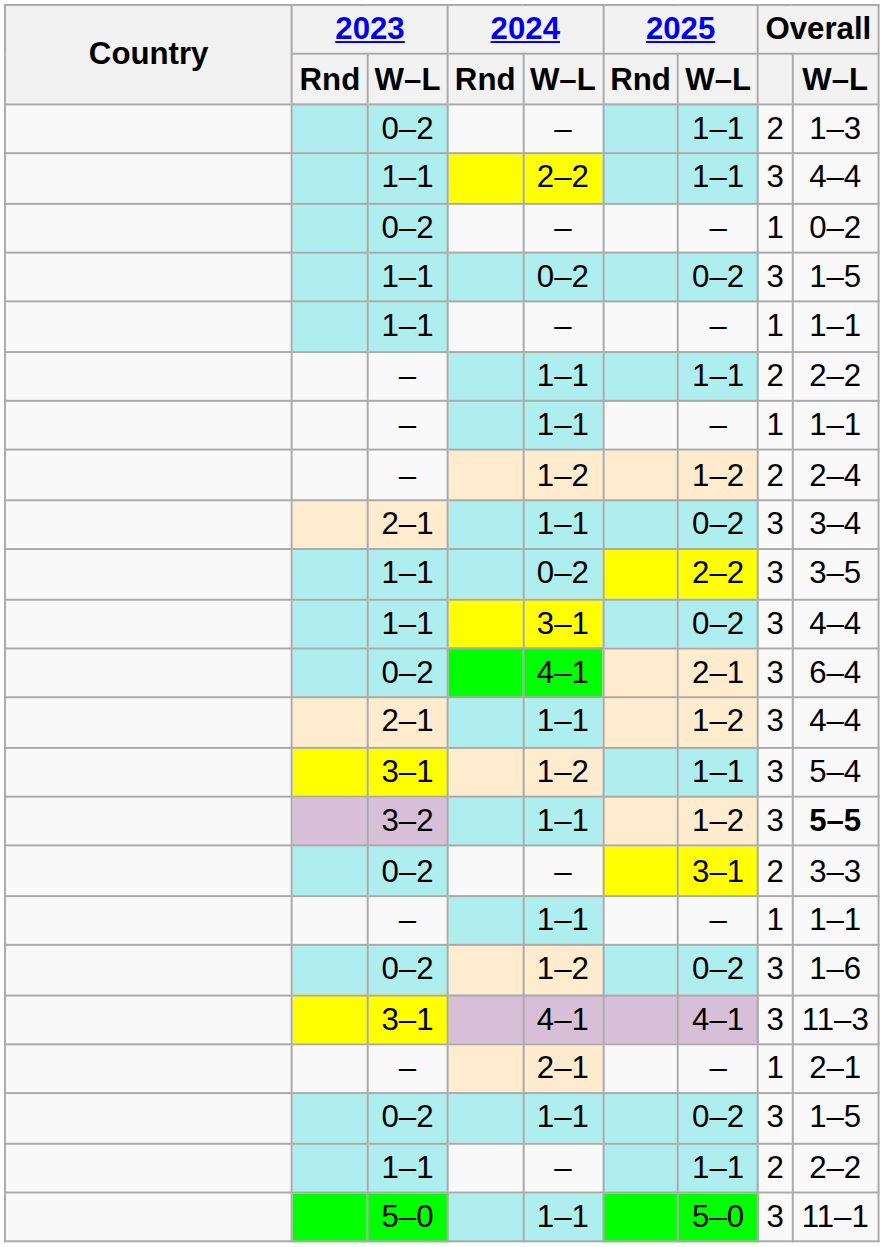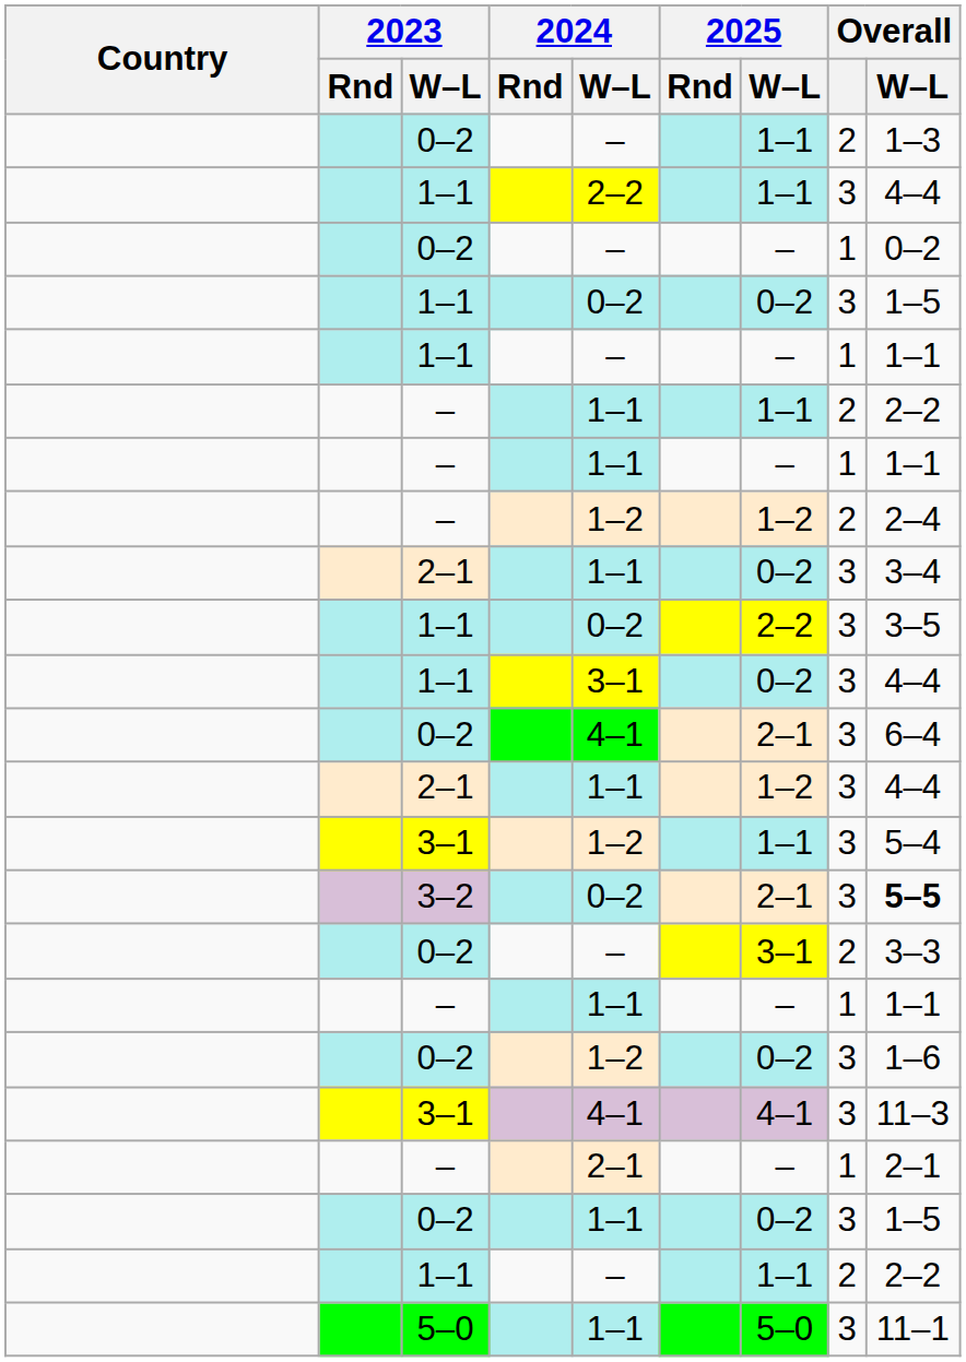 <table class="wikitable sortable nowrap" style=text-align:center>
 <tr>
 <th rowspan=2 width=140>Country</th>
 <th colspan=2><a href='#'>2023</a></th>
 <th colspan=2><a href='#'>2024</a></th>
 <th colspan=2><a href='#'>2025</a></th>
 <th colspan=2>Overall</th>
 </tr>
 <tr>
 <th>Rnd</th>
 <th>W–L</th>
 <th>Rnd</th>
 <th>W–L</th>
 <th>Rnd</th>
 <th>W–L</th>
 <th></th>
 <th>W–L</th>
 </tr>
 <tr>
 <td align=left></td>
 <td bgcolor=afeeee></td>
 <td bgcolor=afeeee>0–2</td>
 <td></td>
 <td>–</td>
 <td bgcolor=afeeee></td>
 <td bgcolor=afeeee>1–1</td>
 <td>2</td>
 <td>1–3</td>
 </tr>
 <tr>
 <td align=left></td>
 <td bgcolor=afeeee></td>
 <td bgcolor=afeeee>1–1</td>
 <td bgcolor=yellow></td>
 <td bgcolor=yellow>2–2</td>
 <td bgcolor=afeeee></td>
 <td bgcolor=afeeee>1–1</td>
 <td>3</td>
 <td>4–4</td>
 </tr>
 <tr>
 <td align=left></td>
 <td bgcolor=afeeee></td>
 <td bgcolor=afeeee>0–2</td>
 <td></td>
 <td>–</td>
 <td></td>
 <td>–</td>
 <td>1</td>
 <td>0–2</td>
 </tr>
 <tr>
 <td align=left></td>
 <td bgcolor=afeeee></td>
 <td bgcolor=afeeee>1–1</td>
 <td bgcolor=afeeee></td>
 <td bgcolor=afeeee>0–2</td>
 <td bgcolor=afeeee></td>
 <td bgcolor=afeeee>0–2</td>
 <td>3</td>
 <td>1–5</td>
 </tr>
 <tr>
 <td align=left></td>
 <td bgcolor=afeeee></td>
 <td bgcolor=afeeee>1–1</td>
 <td></td>
 <td>–</td>
 <td></td>
 <td>–</td>
 <td>1</td>
 <td>1–1</td>
 </tr>
 <tr>
 <td align=left></td>
 <td></td>
 <td>–</td>
 <td bgcolor=afeeee></td>
 <td bgcolor=afeeee>1–1</td>
 <td bgcolor=afeeee></td>
 <td bgcolor=afeeee>1–1</td>
 <td>2</td>
 <td>2–2</td>
 </tr>
 <tr>
 <td align=left></td>
 <td></td>
 <td>–</td>
 <td bgcolor=afeeee></td>
 <td bgcolor=afeeee>1–1</td>
 <td></td>
 <td>–</td>
 <td>1</td>
 <td>1–1</td>
 </tr>
 <tr>
 <td align=left></td>
 <td></td>
 <td>–</td>
 <td bgcolor=ffebcd></td>
 <td bgcolor=ffebcd>1–2</td>
 <td bgcolor=ffebcd></td>
 <td bgcolor=ffebcd>1–2</td>
 <td>2</td>
 <td>2–4</td>
 </tr>
 <tr>
 <td align=left></td>
 <td bgcolor=ffebcd></td>
 <td bgcolor=ffebcd>2–1</td>
 <td bgcolor=afeeee></td>
 <td bgcolor=afeeee>1–1</td>
 <td bgcolor=afeeee></td>
 <td bgcolor=afeeee>0–2</td>
 <td>3</td>
 <td>3–4</td>
 </tr>
 <tr>
 <td align=left></td>
 <td bgcolor=afeeee></td>
 <td bgcolor=afeeee>1–1</td>
 <td bgcolor=afeeee></td>
 <td bgcolor=afeeee>0–2</td>
 <td bgcolor=yellow></td>
 <td bgcolor=yellow>2–2</td>
 <td>3</td>
 <td>3–5</td>
 </tr>
 <tr>
 <td align=left></td>
 <td bgcolor=afeeee></td>
 <td bgcolor=afeeee>1–1</td>
 <td bgcolor=yellow></td>
 <td bgcolor=yellow>3–1</td>
 <td bgcolor=afeeee></td>
 <td bgcolor=afeeee>0–2</td>
 <td>3</td>
 <td>4–4</td>
 </tr>
 <tr>
 <td align=left></td>
 <td bgcolor=afeeee></td>
 <td bgcolor=afeeee>0–2</td>
 <td bgcolor=lime></td>
 <td bgcolor=lime>4–1</td>
 <td bgcolor=ffebcd></td>
 <td bgcolor=ffebcd>2–1</td>
 <td>3</td>
 <td>6–4</td>
 </tr>
 <tr>
 <td align=left></td>
 <td bgcolor=ffebcd></td>
 <td bgcolor=ffebcd>2–1</td>
 <td bgcolor=afeeee></td>
 <td bgcolor=afeeee>1–1</td>
 <td bgcolor=ffebcd></td>
 <td bgcolor=ffebcd>1–2</td>
 <td>3</td>
 <td>4–4</td>
 </tr>
 <tr>
 <td align=left></td>
 <td bgcolor=yellow></td>
 <td bgcolor=yellow>3–1</td>
 <td bgcolor=ffebcd></td>
 <td bgcolor=ffebcd>1–2</td>
 <td bgcolor=afeeee></td>
 <td bgcolor=afeeee>1–1</td>
 <td>3</td>
 <td>5–4</td>
 </tr>
 <tr>
 <td align=left></td>
 <td bgcolor=thistle></td>
 <td bgcolor=thistle>3–2</td>
 <td bgcolor=afeeee></td>
-<td bgcolor=afeeee>1–1</td>
+<td bgcolor=afeeee>0–2</td>
 <td bgcolor=ffebcd></td>
-<td bgcolor=ffebcd>1–2</td>
+<td bgcolor=ffebcd>2–1</td>
 <td>3</td>
 <td><strong>5–5</strong></td>
 </tr>
 <tr>
 <td align=left></td>
 <td bgcolor=afeeee></td>
 <td bgcolor=afeeee>0–2</td>
 <td></td>
 <td>–</td>
 <td bgcolor=yellow></td>
 <td bgcolor=yellow>3–1</td>
 <td>2</td>
 <td>3–3</td>
 </tr>
 <tr>
 <td align=left></td>
 <td></td>
 <td>–</td>
 <td bgcolor=afeeee></td>
 <td bgcolor=afeeee>1–1</td>
 <td></td>
 <td>–</td>
 <td>1</td>
 <td>1–1</td>
 </tr>
 <tr>
 <td align=left></td>
 <td bgcolor=afeeee></td>
 <td bgcolor=afeeee>0–2</td>
 <td bgcolor=ffebcd></td>
 <td bgcolor=ffebcd>1–2</td>
 <td bgcolor=afeeee></td>
 <td bgcolor=afeeee>0–2</td>
 <td>3</td>
 <td>1–6</td>
 </tr>
 <tr>
 <td align=left></td>
 <td bgcolor=yellow></td>
 <td bgcolor=yellow>3–1</td>
 <td bgcolor=thistle></td>
 <td bgcolor=thistle>4–1</td>
 <td bgcolor=thistle></td>
 <td bgcolor=thistle>4–1</td>
 <td>3</td>
 <td>11–3</td>
 </tr>
 <tr>
 <td align=left></td>
 <td></td>
 <td>–</td>
 <td bgcolor=ffebcd></td>
 <td bgcolor=ffebcd>2–1</td>
 <td></td>
 <td>–</td>
 <td>1</td>
 <td>2–1</td>
 </tr>
 <tr>
 <td align=left></td>
 <td bgcolor=afeeee></td>
 <td bgcolor=afeeee>0–2</td>
 <td bgcolor=afeeee></td>
 <td bgcolor=afeeee>1–1</td>
 <td bgcolor=afeeee></td>
 <td bgcolor=afeeee>0–2</td>
 <td>3</td>
 <td>1–5</td>
 </tr>
 <tr>
 <td align=left></td>
 <td bgcolor=afeeee></td>
 <td bgcolor=afeeee>1–1</td>
 <td></td>
 <td>–</td>
 <td bgcolor=afeeee></td>
 <td bgcolor=afeeee>1–1</td>
 <td>2</td>
 <td>2–2</td>
 </tr>
 <tr>
 <td align=left></td>
 <td bgcolor=lime></td>
 <td bgcolor=lime>5–0</td>
 <td bgcolor=afeeee></td>
 <td bgcolor=afeeee>1–1</td>
 <td bgcolor=lime></td>
 <td bgcolor=lime>5–0</td>
 <td>3</td>
 <td>11–1</td>
 </tr>
 </table>
